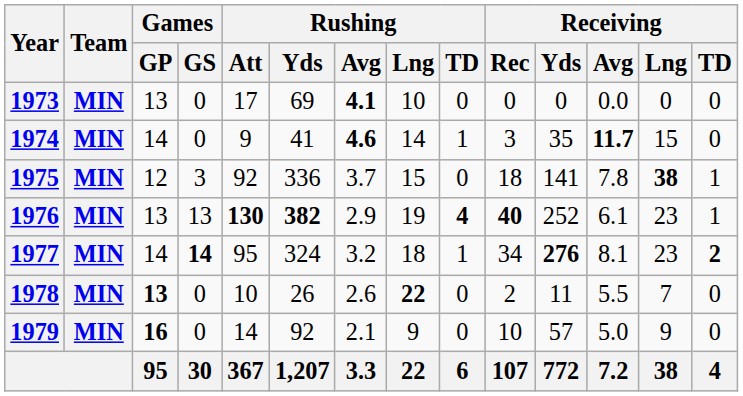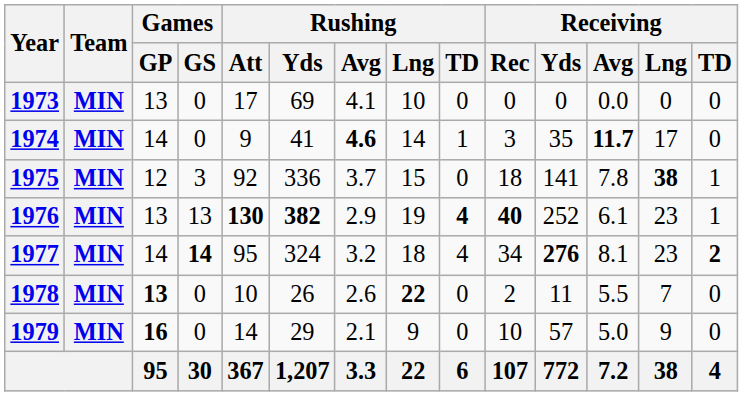 <table class="wikitable" style="text-align:center;">
 <tr>
 <th rowspan="2">Year</th>
 <th rowspan="2">Team</th>
 <th colspan="2">Games</th>
 <th colspan="5">Rushing</th>
 <th colspan="5">Receiving</th>
 </tr>
 <tr>
 <th>GP</th>
 <th>GS</th>
 <th>Att</th>
 <th>Yds</th>
 <th>Avg</th>
 <th>Lng</th>
 <th>TD</th>
 <th>Rec</th>
 <th>Yds</th>
 <th>Avg</th>
 <th>Lng</th>
 <th>TD</th>
 </tr>
 <tr>
 <th><a href='#'>1973</a></th>
 <th><a href='#'>MIN</a></th>
 <td>13</td>
 <td>0</td>
 <td>17</td>
 <td>69</td>
-<td><strong>4.1</strong></td>
+<td>4.1</td>
 <td>10</td>
 <td>0</td>
 <td>0</td>
 <td>0</td>
 <td>0.0</td>
 <td>0</td>
 <td>0</td>
 </tr>
 <tr>
 <th><a href='#'>1974</a></th>
 <th><a href='#'>MIN</a></th>
 <td>14</td>
 <td>0</td>
 <td>9</td>
 <td>41</td>
 <td><strong>4.6</strong></td>
 <td>14</td>
 <td>1</td>
 <td>3</td>
 <td>35</td>
 <td><strong>11.7</strong></td>
-<td>15</td>
+<td>17</td>
 <td>0</td>
 </tr>
 <tr>
 <th><a href='#'>1975</a></th>
 <th><a href='#'>MIN</a></th>
 <td>12</td>
 <td>3</td>
 <td>92</td>
 <td>336</td>
 <td>3.7</td>
 <td>15</td>
 <td>0</td>
 <td>18</td>
 <td>141</td>
 <td>7.8</td>
 <td><strong>38</strong></td>
 <td>1</td>
 </tr>
 <tr>
 <th><a href='#'>1976</a></th>
 <th><a href='#'>MIN</a></th>
 <td>13</td>
 <td>13</td>
 <td><strong>130</strong></td>
 <td><strong>382</strong></td>
 <td>2.9</td>
 <td>19</td>
 <td><strong>4</strong></td>
 <td><strong>40</strong></td>
 <td>252</td>
 <td>6.1</td>
 <td>23</td>
 <td>1</td>
 </tr>
 <tr>
 <th><a href='#'>1977</a></th>
 <th><a href='#'>MIN</a></th>
 <td>14</td>
 <td><strong>14</strong></td>
 <td>95</td>
 <td>324</td>
 <td>3.2</td>
 <td>18</td>
-<td>1</td>
+<td>4</td>
 <td>34</td>
 <td><strong>276</strong></td>
 <td>8.1</td>
 <td>23</td>
 <td><strong>2</strong></td>
 </tr>
 <tr>
 <th><a href='#'>1978</a></th>
 <th><a href='#'>MIN</a></th>
 <td><strong>13</strong></td>
 <td>0</td>
 <td>10</td>
 <td>26</td>
 <td>2.6</td>
 <td><strong>22</strong></td>
 <td>0</td>
 <td>2</td>
 <td>11</td>
 <td>5.5</td>
 <td>7</td>
 <td>0</td>
 </tr>
 <tr>
 <th><a href='#'>1979</a></th>
 <th><a href='#'>MIN</a></th>
 <td><strong>16</strong></td>
 <td>0</td>
 <td>14</td>
-<td>92</td>
+<td>29</td>
 <td>2.1</td>
 <td>9</td>
 <td>0</td>
 <td>10</td>
 <td>57</td>
 <td>5.0</td>
 <td>9</td>
 <td>0</td>
 </tr>
 <tr>
 <th colspan="2"></th>
 <th>95</th>
 <th>30</th>
 <th>367</th>
 <th>1,207</th>
 <th>3.3</th>
 <th>22</th>
 <th>6</th>
 <th>107</th>
 <th>772</th>
 <th>7.2</th>
 <th>38</th>
 <th>4</th>
 </tr>
 </table>
